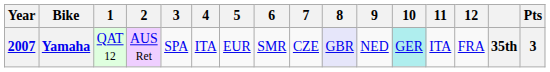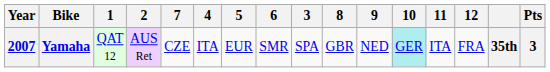 <table class="wikitable" style="text-align:center; font-size:90%">
 <tr>
 <th>Year</th>
 <th>Bike</th>
 <th>1</th>
 <th>2</th>
-<th>3</th>
+<th>7</th>
 <th>4</th>
 <th>5</th>
 <th>6</th>
-<th>7</th>
+<th>3</th>
 <th>8</th>
 <th>9</th>
 <th>10</th>
 <th>11</th>
 <th>12</th>
 <th></th>
 <th>Pts</th>
 </tr>
 <tr>
 <th><a href='#'>2007</a></th>
 <th><a href='#'>Yamaha</a></th>
 <td style="background:#dfffdf;"><a href='#'>QAT</a><br><small>12</small></td>
 <td style="background:#efcfff;"><a href='#'>AUS</a><br><small>Ret</small></td>
-<td><a href='#'>SPA</a></td>
+<td><a href='#'>CZE</a></td>
 <td><a href='#'>ITA</a></td>
 <td><a href='#'>EUR</a></td>
 <td><a href='#'>SMR</a></td>
-<td><a href='#'>CZE</a></td>
-<td style="background: lavender;"><a href='#'>GBR</a></td>
+<td><a href='#'>SPA</a></td>
+<td><a href='#'>GBR</a></td>
 <td><a href='#'>NED</a></td>
 <td style="background: paleturquoise;"><a href='#'>GER</a></td>
 <td><a href='#'>ITA</a></td>
 <td><a href='#'>FRA</a></td>
 <th>35th</th>
 <th>3</th>
 </tr>
 </table>
